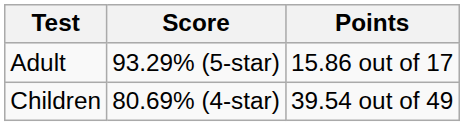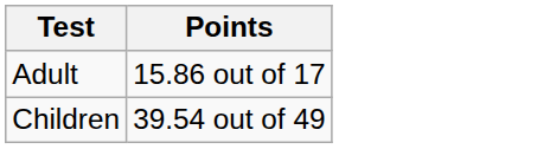 <table class="wikitable">
 <tr>
 <th>Test</th>
-<th>Score</th>
 <th>Points</th>
 </tr>
 <tr>
 <td>Adult</td>
-<td>93.29% (5-star)</td>
 <td>15.86 out of 17</td>
 </tr>
 <tr>
 <td>Children</td>
-<td>80.69% (4-star)</td>
 <td>39.54 out of 49</td>
 </tr>
 </table>
